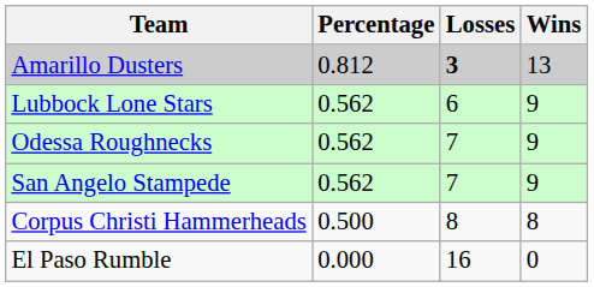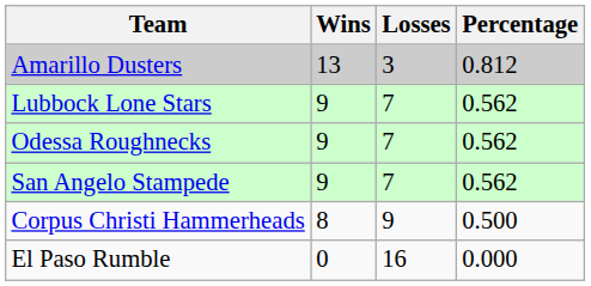 <table class="wikitable">
 <tr>
 <th>Team</th>
+<th>Wins</th>
+<th>Losses</th>
 <th>Percentage</th>
-<th>Losses</th>
-<th>Wins</th>
 </tr>
 <tr bgcolor=#cccccc>
 <td><a href='#'>Amarillo Dusters</a></td>
+<td>13</td>
+<td>3</td>
 <td>0.812</td>
-<td><strong>3</strong></td>
-<td>13</td>
 </tr>
 <tr bgcolor=#ccffcc>
 <td><a href='#'>Lubbock Lone Stars</a></td>
+<td>9</td>
+<td>7</td>
 <td>0.562</td>
-<td>6</td>
-<td>9</td>
 </tr>
 <tr bgcolor=#ccffcc>
 <td><a href='#'>Odessa Roughnecks</a></td>
+<td>9</td>
+<td>7</td>
 <td>0.562</td>
-<td>7</td>
-<td>9</td>
 </tr>
 <tr bgcolor=#ccffcc>
 <td><a href='#'>San Angelo Stampede</a></td>
+<td>9</td>
+<td>7</td>
 <td>0.562</td>
-<td>7</td>
-<td>9</td>
 </tr>
 <tr>
 <td><a href='#'>Corpus Christi Hammerheads</a></td>
+<td>8</td>
+<td>9</td>
 <td>0.500</td>
-<td>8</td>
-<td>8</td>
 </tr>
 <tr>
 <td>El Paso Rumble</td>
+<td>0</td>
+<td>16</td>
 <td>0.000</td>
-<td>16</td>
-<td>0</td>
 </tr>
 </table>
